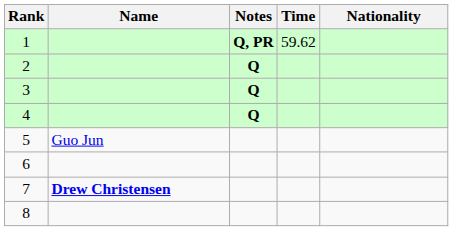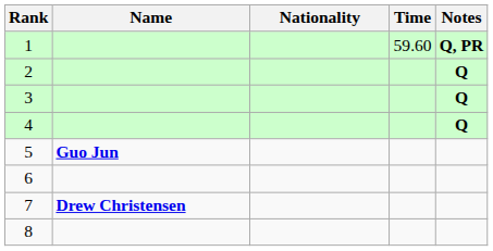 <table class="wikitable sortable" style="text-align:center">
 <tr>
 <th>Rank</th>
 <th style="width:180px">Name</th>
+<th style="width:125px">Nationality</th>
+<th>Time</th>
 <th>Notes</th>
-<th>Time</th>
-<th style="width:125px">Nationality</th>
 </tr>
 <tr style="background:#cfc;">
 <td>1</td>
 <td style="text-align:left;"></td>
+<td style="text-align:left;"></td>
+<td>59.60</td>
 <td><strong>Q, PR</strong></td>
-<td>59.62</td>
-<td style="text-align:left;"></td>
 </tr>
 <tr style="background:#cfc;">
 <td>2</td>
 <td style="text-align:left;"></td>
+<td style="text-align:left;"></td>
+<td></td>
 <td><strong>Q</strong></td>
-<td></td>
-<td style="text-align:left;"></td>
 </tr>
 <tr style="background:#cfc;">
 <td>3</td>
 <td style="text-align:left;"></td>
+<td style="text-align:left;"></td>
+<td></td>
 <td><strong>Q</strong></td>
-<td></td>
-<td style="text-align:left;"></td>
 </tr>
 <tr style="background:#cfc;">
 <td>4</td>
 <td style="text-align:left;"></td>
+<td style="text-align:left;"></td>
+<td></td>
 <td><strong>Q</strong></td>
-<td></td>
-<td style="text-align:left;"></td>
 </tr>
 <tr>
 <td>5</td>
-<td style="text-align:left;"><a href='#'>Guo Jun</a></td>
+<td style="text-align:left;"><strong><a href='#'>Guo Jun</a></strong></td>
+<td style="text-align:left;"></td>
 <td></td>
 <td></td>
-<td style="text-align:left;"></td>
 </tr>
 <tr>
 <td>6</td>
 <td style="text-align:left;"></td>
+<td style="text-align:left;"></td>
 <td></td>
 <td></td>
-<td style="text-align:left;"></td>
 </tr>
 <tr>
 <td>7</td>
 <td style="text-align:left;"><strong><a href='#'>Drew Christensen</a></strong></td>
+<td style="text-align:left;"></td>
 <td></td>
 <td></td>
-<td style="text-align:left;"></td>
 </tr>
 <tr>
 <td>8</td>
 <td style="text-align:left;"></td>
+<td style="text-align:left;"></td>
 <td></td>
 <td></td>
-<td style="text-align:left;"></td>
 </tr>
 </table>
